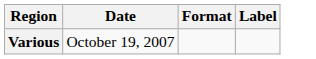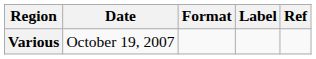 <table class="wikitable plainrowheaders">
 <tr>
 <th scope="col">Region</th>
 <th scope="col">Date</th>
 <th scope="col">Format</th>
 <th scope="col">Label</th>
+<th scope="col">Ref</th>
 </tr>
 <tr>
 <th scope="row">Various</th>
 <td>October 19, 2007</td>
 <td></td>
 <td></td>
+<td></td>
 </tr>
 </table>
